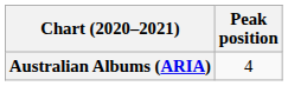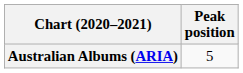 <table class="wikitable plainrowheaders" style="text-align:center">
 <tr>
 <th scope="col">Chart (2020–2021)</th>
 <th scope="col">Peak<br>position</th>
 </tr>
 <tr>
 <th scope="row">Australian Albums (<a href='#'>ARIA</a>)</th>
-<td>4</td>
+<td>5</td>
 </tr>
 </table>
